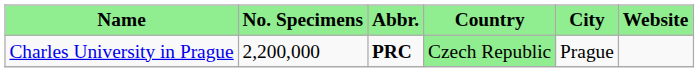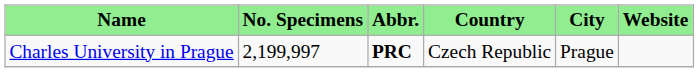 <table class="wikitable sortable" align="left" style="margin-left:1em">
 <tr>
 <th style="background:lightgreen" align="center">Name</th>
 <th style="background:lightgreen" align="center">No. Specimens</th>
 <th style="background:lightgreen" align="center">Abbr.</th>
 <th style="background:lightgreen" align="center">Country</th>
 <th style="background:lightgreen" align="center">City</th>
 <th style="background:lightgreen" align="center">Website</th>
 </tr>
 <tr>
 <td><a href='#'>Charles University in Prague</a></td>
-<td>2,200,000</td>
+<td>2,199,997</td>
 <td><strong>PRC</strong></td>
-<td style="background: lightgreen;">Czech Republic</td>
+<td>Czech Republic</td>
 <td>Prague</td>
 <td></td>
 </tr>
 <tr>
 </tr>
 </table>
